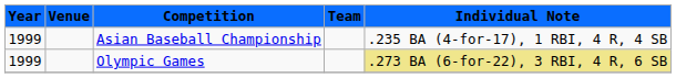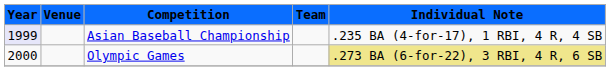 <table class="wikitable">
 <tr>
 <th style="background:#0A6EFF"><span>Year</span></th>
 <th style="background:#0A6EFF"><span>Venue</span></th>
 <th style="background:#0A6EFF"><span>Competition</span></th>
 <th style="background:#0A6EFF"><span>Team</span></th>
 <th style="background:#0A6EFF"><span>Individual Note</span></th>
 </tr>
 <tr>
-<td>1999</td>
+<td style="background: lavender;">1999</td>
 <td></td>
 <td><a href='#'>Asian Baseball Championship</a></td>
 <td style="text-align:center"></td>
 <td>.235 BA (4-for-17), 1 RBI, 4 R, 4 SB</td>
 </tr>
 <tr>
-<td>1999</td>
+<td>2000</td>
 <td></td>
 <td><a href='#'>Olympic Games</a></td>
 <td style="text-align:center"></td>
 <td style="background: khaki;">.273 BA (6-for-22), 3 RBI, 4 R, 6 SB</td>
 </tr>
 <tr>
 </tr>
 </table>
